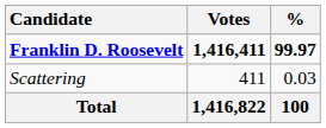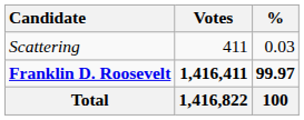 <table class="wikitable sortable plainrowheaders" style="text-align:right">
 <tr>
 <th style="text-align:left;">Candidate</th>
 <th>Votes</th>
 <th>%</th>
 </tr>
 <tr>
+<td style="text-align:left;"><em>Scattering</em></td>
+<td>411</td>
+<td>0.03</td>
+</tr>
+<tr>
 <td style="text-align:left;"><strong><a href='#'>Franklin D. Roosevelt</a></strong></td>
 <td><strong>1,416,411</strong></td>
 <td><strong>99.97</strong></td>
-</tr>
-<tr>
-<td style="text-align:left;"><em>Scattering</em></td>
-<td>411</td>
-<td>0.03</td>
 </tr>
 <tr class="sortbottom">
 <th>Total</th>
 <th>1,416,822</th>
 <th>100</th>
 </tr>
 </table>
